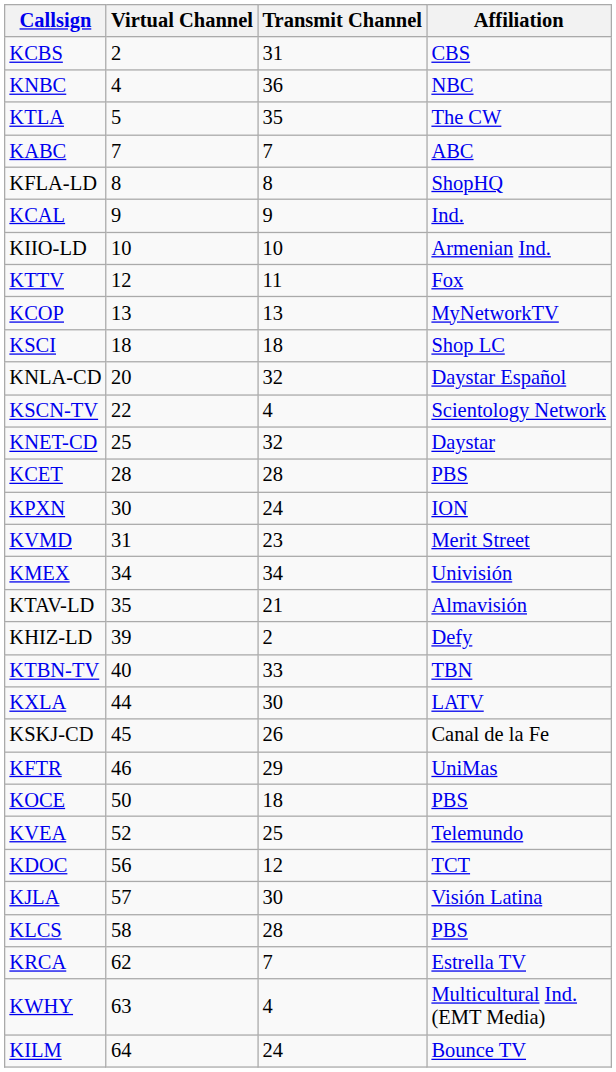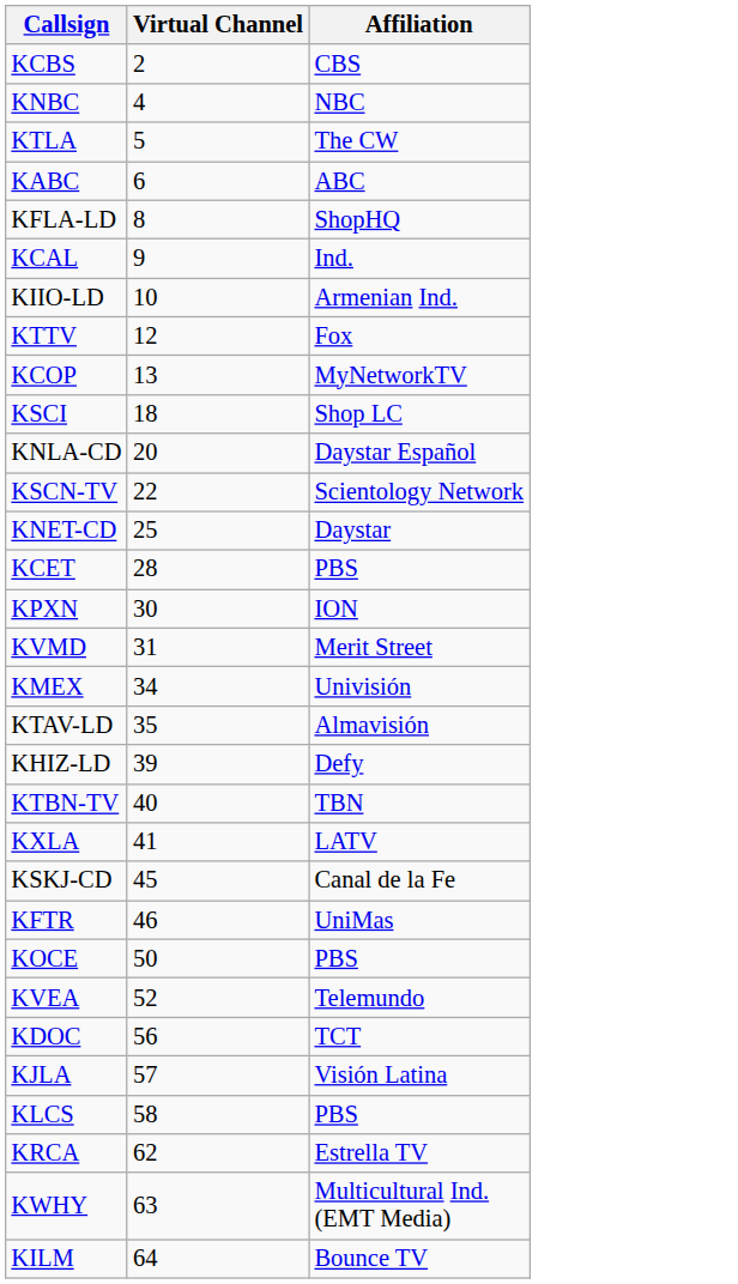 <table class="wikitable">
 <tr>
 <th><a href='#'>Callsign</a></th>
 <th>Virtual Channel</th>
-<th>Transmit Channel</th>
 <th>Affiliation</th>
 </tr>
 <tr>
 <td><a href='#'>KCBS</a></td>
 <td>2</td>
-<td>31</td>
 <td><a href='#'>CBS</a></td>
 </tr>
 <tr>
 <td><a href='#'>KNBC</a></td>
 <td>4</td>
-<td>36</td>
 <td><a href='#'>NBC</a></td>
 </tr>
 <tr>
 <td><a href='#'>KTLA</a></td>
 <td>5</td>
-<td>35</td>
 <td><a href='#'>The CW</a></td>
 </tr>
 <tr>
 <td><a href='#'>KABC</a></td>
-<td>7</td>
-<td>7</td>
+<td>6</td>
 <td><a href='#'>ABC</a></td>
 </tr>
 <tr>
 <td>KFLA-LD</td>
-<td>8</td>
 <td>8</td>
 <td><a href='#'>ShopHQ</a></td>
 </tr>
 <tr>
 <td><a href='#'>KCAL</a></td>
 <td>9</td>
-<td>9</td>
 <td><a href='#'>Ind.</a></td>
 </tr>
 <tr>
 <td>KIIO-LD</td>
-<td>10</td>
 <td>10</td>
 <td><a href='#'>Armenian</a> <a href='#'>Ind.</a></td>
 </tr>
 <tr>
 <td><a href='#'>KTTV</a></td>
 <td>12</td>
-<td>11</td>
 <td><a href='#'>Fox</a></td>
 </tr>
 <tr>
 <td><a href='#'>KCOP</a></td>
-<td>13</td>
 <td>13</td>
 <td><a href='#'>MyNetworkTV</a></td>
 </tr>
 <tr>
 <td><a href='#'>KSCI</a></td>
 <td>18</td>
-<td>18</td>
 <td><a href='#'>Shop LC</a></td>
 </tr>
 <tr>
 <td>KNLA-CD</td>
 <td>20</td>
-<td>32</td>
 <td><a href='#'>Daystar Español</a></td>
 </tr>
 <tr>
 <td><a href='#'>KSCN-TV</a></td>
 <td>22</td>
-<td>4</td>
 <td><a href='#'>Scientology Network</a></td>
 </tr>
 <tr>
 <td><a href='#'>KNET-CD</a></td>
 <td>25</td>
-<td>32</td>
 <td><a href='#'>Daystar</a></td>
 </tr>
 <tr>
 <td><a href='#'>KCET</a></td>
-<td>28</td>
 <td>28</td>
 <td><a href='#'>PBS</a></td>
 </tr>
 <tr>
 <td><a href='#'>KPXN</a></td>
 <td>30</td>
-<td>24</td>
 <td><a href='#'>ION</a></td>
 </tr>
 <tr>
 <td><a href='#'>KVMD</a></td>
 <td>31</td>
-<td>23</td>
 <td><a href='#'>Merit Street</a></td>
 </tr>
 <tr>
 <td><a href='#'>KMEX</a></td>
-<td>34</td>
 <td>34</td>
 <td><a href='#'>Univisión</a></td>
 </tr>
 <tr>
 <td>KTAV-LD</td>
 <td>35</td>
-<td>21</td>
 <td><a href='#'>Almavisión</a></td>
 </tr>
 <tr>
 <td>KHIZ-LD</td>
 <td>39</td>
-<td>2</td>
 <td><a href='#'>Defy</a></td>
 </tr>
 <tr>
 <td><a href='#'>KTBN-TV</a></td>
 <td>40</td>
-<td>33</td>
 <td><a href='#'>TBN</a></td>
 </tr>
 <tr>
 <td><a href='#'>KXLA</a></td>
-<td>44</td>
-<td>30</td>
+<td>41</td>
 <td><a href='#'>LATV</a></td>
 </tr>
 <tr>
 <td>KSKJ-CD</td>
 <td>45</td>
-<td>26</td>
 <td>Canal de la Fe</td>
 </tr>
 <tr>
 <td><a href='#'>KFTR</a></td>
 <td>46</td>
-<td>29</td>
 <td><a href='#'>UniMas</a></td>
 </tr>
 <tr>
 <td><a href='#'>KOCE</a></td>
 <td>50</td>
-<td>18</td>
 <td><a href='#'>PBS</a></td>
 </tr>
 <tr>
 <td><a href='#'>KVEA</a></td>
 <td>52</td>
-<td>25</td>
 <td><a href='#'>Telemundo</a></td>
 </tr>
 <tr>
 <td><a href='#'>KDOC</a></td>
 <td>56</td>
-<td>12</td>
 <td><a href='#'>TCT</a></td>
 </tr>
 <tr>
 <td><a href='#'>KJLA</a></td>
 <td>57</td>
-<td>30</td>
 <td><a href='#'>Visión Latina</a></td>
 </tr>
 <tr>
 <td><a href='#'>KLCS</a></td>
 <td>58</td>
-<td>28</td>
 <td><a href='#'>PBS</a></td>
 </tr>
 <tr>
 <td><a href='#'>KRCA</a></td>
 <td>62</td>
-<td>7</td>
 <td><a href='#'>Estrella TV</a></td>
 </tr>
 <tr>
 <td><a href='#'>KWHY</a></td>
 <td>63</td>
-<td>4</td>
 <td><a href='#'>Multicultural</a> <a href='#'>Ind.</a> <br>(EMT Media)</td>
 </tr>
 <tr>
 <td><a href='#'>KILM</a></td>
 <td>64</td>
-<td>24</td>
 <td><a href='#'>Bounce TV</a></td>
 </tr>
 </table>
